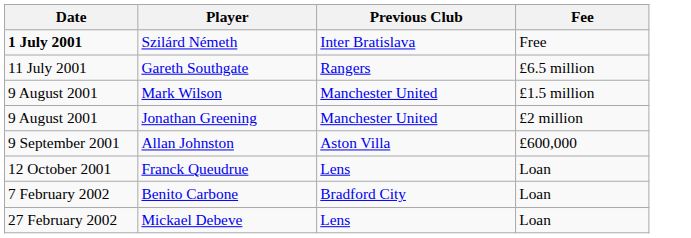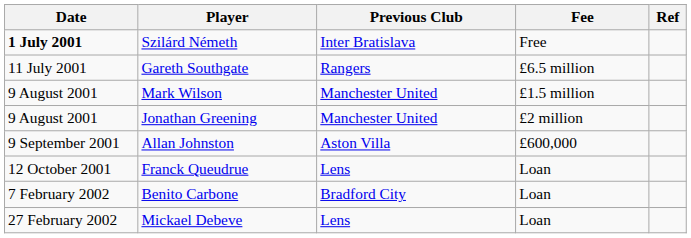 <table class="wikitable" style="font-size:95%;">
 <tr>
 <th width=125px>Date</th>
 <th width=170px>Player</th>
 <th width=190px>Previous Club</th>
 <th width=125px>Fee</th>
+<th width=30px>Ref</th>
 </tr>
 <tr>
 <td><strong>1 July 2001</strong></td>
 <td> <a href='#'>Szilárd Németh</a></td>
 <td> <a href='#'>Inter Bratislava</a></td>
 <td>Free</td>
+<td></td>
 </tr>
 <tr>
 <td>11 July 2001</td>
 <td> <a href='#'>Gareth Southgate</a></td>
 <td> <a href='#'>Rangers</a></td>
 <td>£6.5 million</td>
+<td></td>
 </tr>
 <tr>
 <td>9 August 2001</td>
 <td> <a href='#'>Mark Wilson</a></td>
 <td><a href='#'>Manchester United</a></td>
 <td>£1.5 million</td>
+<td></td>
 </tr>
 <tr>
 <td>9 August 2001</td>
 <td> <a href='#'>Jonathan Greening</a></td>
 <td><a href='#'>Manchester United</a></td>
 <td>£2 million</td>
+<td></td>
 </tr>
 <tr>
 <td>9 September 2001</td>
 <td> <a href='#'>Allan Johnston</a></td>
 <td><a href='#'>Aston Villa</a></td>
 <td>£600,000</td>
+<td></td>
 </tr>
 <tr>
 <td>12 October 2001</td>
 <td> <a href='#'>Franck Queudrue</a></td>
 <td> <a href='#'>Lens</a></td>
 <td>Loan</td>
+<td></td>
 </tr>
 <tr>
 <td>7 February 2002</td>
 <td> <a href='#'>Benito Carbone</a></td>
 <td><a href='#'>Bradford City</a></td>
 <td>Loan</td>
+<td></td>
 </tr>
 <tr>
 <td>27 February 2002</td>
 <td> <a href='#'>Mickael Debeve</a></td>
 <td> <a href='#'>Lens</a></td>
 <td>Loan</td>
+<td></td>
 </tr>
 </table>
